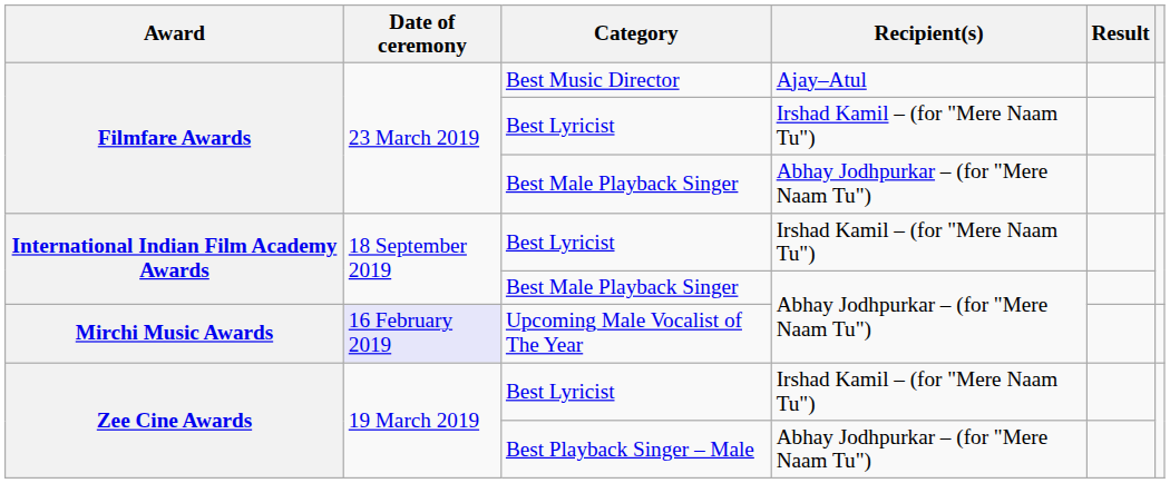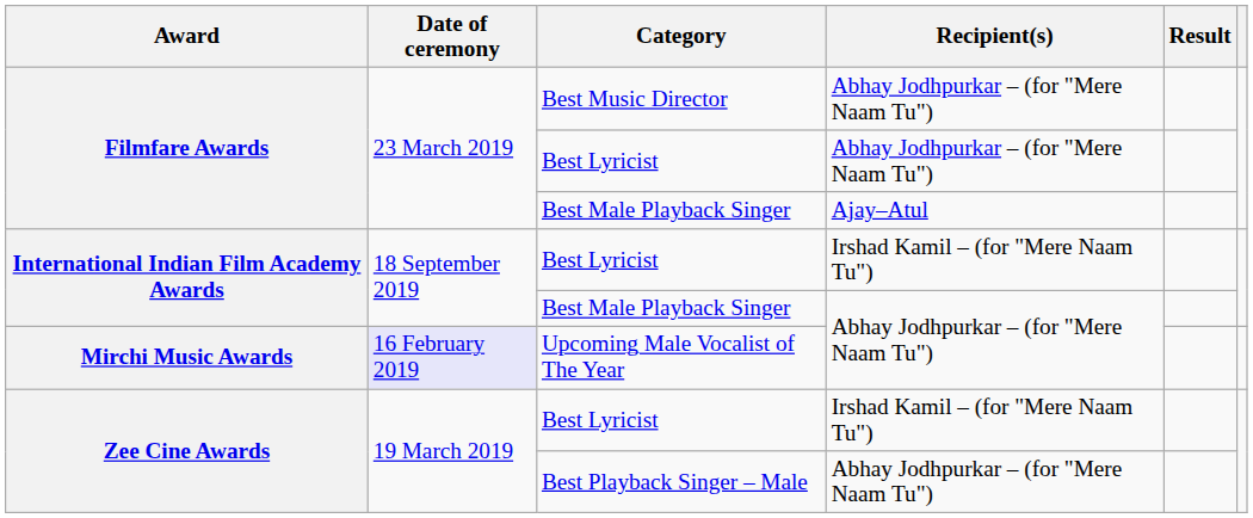 <table class="wikitable plainrowheaders sortable">
 <tr>
 <th scope="col">Award</th>
 <th scope="col">Date of ceremony</th>
 <th scope="col">Category</th>
 <th scope="col">Recipient(s)</th>
 <th scope="col">Result</th>
 <th scope="col" class="unsortable"></th>
 </tr>
 <tr>
 <th scope="row" rowspan="3"><a href='#'>Filmfare Awards</a></th>
 <td rowspan="3"><a href='#'>23 March 2019</a></td>
 <td><a href='#'>Best Music Director</a></td>
-<td><a href='#'>Ajay–Atul</a></td>
+<td><a href='#'>Abhay Jodhpurkar</a> – (for "Mere Naam Tu")</td>
 <td></td>
 <td style="text-align:center;" rowspan="3"></td>
 </tr>
 <tr>
 <td><a href='#'>Best Lyricist</a></td>
-<td><a href='#'>Irshad Kamil</a> – (for "Mere Naam Tu")</td>
+<td><a href='#'>Abhay Jodhpurkar</a> – (for "Mere Naam Tu")</td>
 <td></td>
 </tr>
 <tr>
 <td><a href='#'>Best Male Playback Singer</a></td>
-<td><a href='#'>Abhay Jodhpurkar</a> – (for "Mere Naam Tu")</td>
+<td><a href='#'>Ajay–Atul</a></td>
 <td></td>
 </tr>
 <tr>
 <th scope="row" rowspan="2"><a href='#'>International Indian Film Academy Awards</a></th>
 <td rowspan="2"><a href='#'>18 September 2019</a></td>
 <td><a href='#'>Best Lyricist</a></td>
 <td>Irshad Kamil – (for "Mere Naam Tu")</td>
 <td></td>
 <td style="text-align:center;" rowspan="2"></td>
 </tr>
 <tr>
 <td><a href='#'>Best Male Playback Singer</a></td>
 <td rowspan="2">Abhay Jodhpurkar – (for "Mere Naam Tu")</td>
 <td></td>
 </tr>
 <tr>
 <th scope="row"><a href='#'>Mirchi Music Awards</a></th>
 <td style="background: lavender;"><a href='#'>16 February 2019</a></td>
 <td><a href='#'>Upcoming Male Vocalist of The Year</a></td>
 <td></td>
 <td style="text-align:center;"></td>
 </tr>
 <tr>
 <th scope="row" rowspan="2"><a href='#'>Zee Cine Awards</a></th>
 <td rowspan="2"><a href='#'>19 March 2019</a></td>
 <td><a href='#'>Best Lyricist</a></td>
 <td>Irshad Kamil – (for "Mere Naam Tu")</td>
 <td></td>
 <td style="text-align:center;" rowspan="2"><br></td>
 </tr>
 <tr>
 <td><a href='#'>Best Playback Singer – Male</a></td>
 <td>Abhay Jodhpurkar – (for "Mere Naam Tu")</td>
 <td></td>
 </tr>
 </table>
